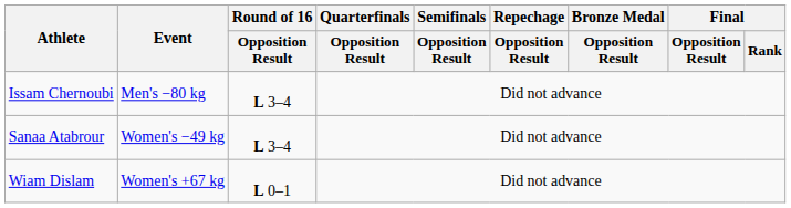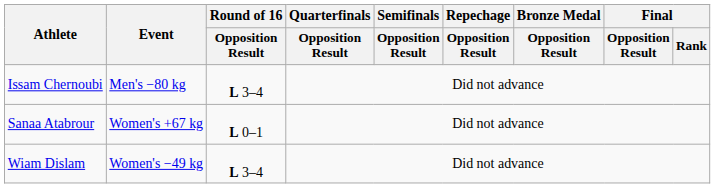 <table class="wikitable" style="font-size:90%">
 <tr>
 <th rowspan="2">Athlete</th>
 <th rowspan="2">Event</th>
 <th>Round of 16</th>
 <th>Quarterfinals</th>
 <th>Semifinals</th>
 <th>Repechage</th>
 <th>Bronze Medal</th>
 <th colspan=2>Final</th>
 </tr>
 <tr style="font-size:95%">
 <th>Opposition<br>Result</th>
 <th>Opposition<br>Result</th>
 <th>Opposition<br>Result</th>
 <th>Opposition<br>Result</th>
 <th>Opposition<br>Result</th>
 <th>Opposition<br>Result</th>
 <th>Rank</th>
 </tr>
 <tr align=center>
 <td align=left><a href='#'>Issam Chernoubi</a></td>
 <td align=left><a href='#'>Men's −80 kg</a></td>
 <td><br><strong>L</strong> 3–4</td>
 <td colspan=6>Did not advance</td>
 </tr>
 <tr align=center>
 <td align=left><a href='#'>Sanaa Atabrour</a></td>
+<td align=left><a href='#'>Women's +67 kg</a></td>
+<td><br><strong>L</strong> 0–1</td>
+<td colspan=6>Did not advance</td>
+</tr>
+<tr align=center>
+<td align=left><a href='#'>Wiam Dislam</a></td>
 <td align=left><a href='#'>Women's −49 kg</a></td>
 <td><br><strong>L</strong> 3–4</td>
 <td colspan=6>Did not advance</td>
 </tr>
-<tr align=center>
-<td align=left><a href='#'>Wiam Dislam</a></td>
-<td align=left><a href='#'>Women's +67 kg</a></td>
-<td><br><strong>L</strong> 0–1 </td>
-<td colspan=6>Did not advance</td>
-</tr>
 </table>
